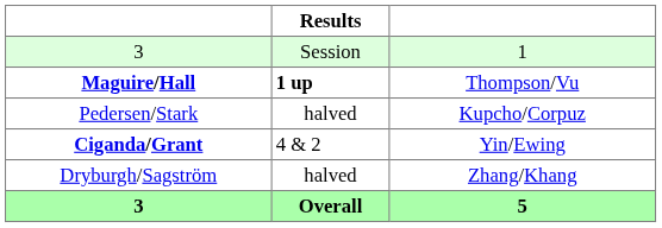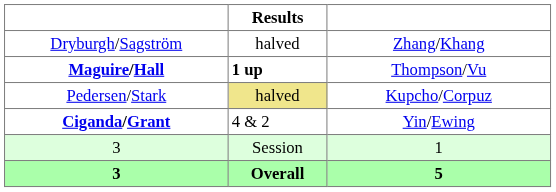 <table border="1" cellpadding="3" style="border-collapse:collapse; text-align:center;">
 <tr>
 <th style="width:13em;"></th>
 <th style="width:5.5em;">Results</th>
 <th style="width:13em;"></th>
 </tr>
-<tr style="background:#dfd;">
-<td>3</td>
-<td>Session</td>
-<td>1</td>
+<tr>
+<td><a href='#'>Dryburgh</a>/<a href='#'>Sagström</a></td>
+<td>halved</td>
+<td><a href='#'>Zhang</a>/<a href='#'>Khang</a></td>
 </tr>
 <tr>
 <td><strong><a href='#'>Maguire</a>/<a href='#'>Hall</a></strong></td>
 <td align=left><strong> 1 up</strong></td>
 <td><a href='#'>Thompson</a>/<a href='#'>Vu</a></td>
 </tr>
 <tr>
 <td><a href='#'>Pedersen</a>/<a href='#'>Stark</a></td>
-<td>halved</td>
+<td style="background: khaki;">halved</td>
 <td><a href='#'>Kupcho</a>/<a href='#'>Corpuz</a></td>
 </tr>
 <tr>
 <td><strong><a href='#'>Ciganda</a>/<a href='#'>Grant</a></strong></td>
 <td align=left> 4 & 2</td>
 <td><a href='#'>Yin</a>/<a href='#'>Ewing</a></td>
 </tr>
-<tr>
-<td><a href='#'>Dryburgh</a>/<a href='#'>Sagström</a></td>
-<td>halved</td>
-<td><a href='#'>Zhang</a>/<a href='#'>Khang</a></td>
+<tr style="background:#dfd;">
+<td>3</td>
+<td>Session</td>
+<td>1</td>
 </tr>
 <tr style="background:#afa;">
 <th>3</th>
 <th>Overall</th>
 <th>5</th>
 </tr>
 </table>
